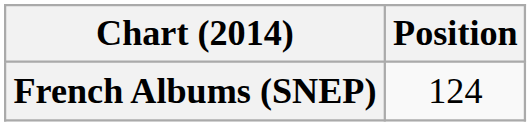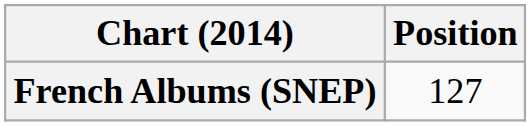 <table class="wikitable plainrowheaders" style="text-align:center">
 <tr>
 <th>Chart (2014)</th>
 <th>Position</th>
 </tr>
 <tr>
 <th scope="row">French Albums (SNEP)</th>
-<td>124</td>
+<td>127</td>
 </tr>
 </table>
